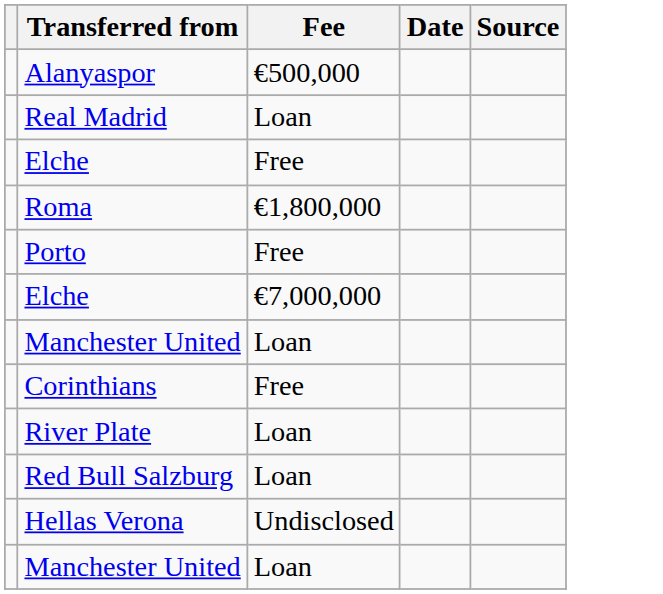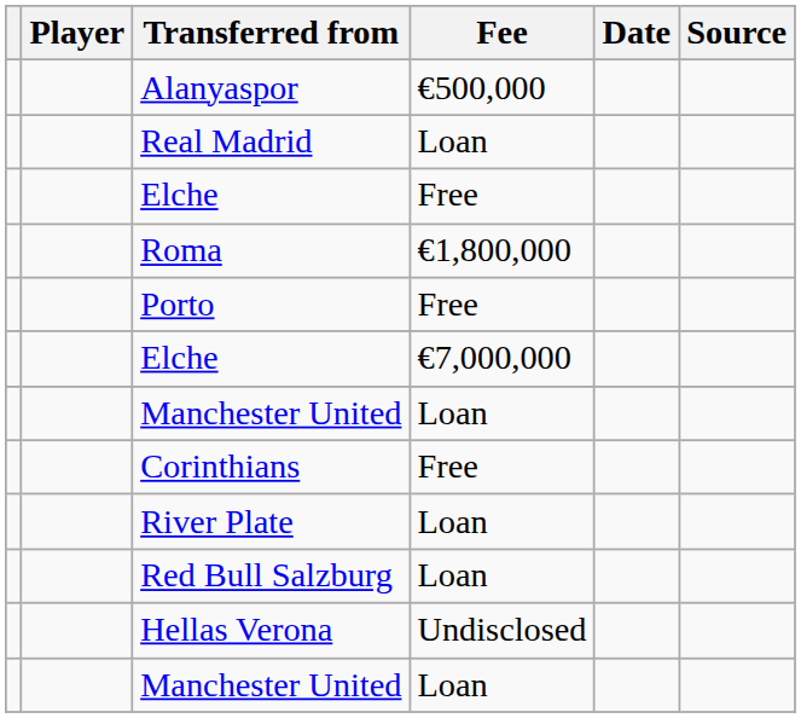 <table class="wikitable plainrowheaders sortable">
 <tr>
 <th></th>
+<th scope="col">Player</th>
 <th>Transferred from</th>
 <th style="width: 65px;">Fee</th>
 <th scope="col">Date</th>
 <th scope="col">Source</th>
 </tr>
 <tr>
 <td align="center"></td>
+<td></td>
 <td> <a href='#'>Alanyaspor</a></td>
 <td>€500,000</td>
 <td></td>
 <td></td>
 </tr>
 <tr>
 <td align="center"></td>
+<td></td>
 <td> <a href='#'>Real Madrid</a></td>
 <td>Loan</td>
 <td></td>
 <td></td>
 </tr>
 <tr>
 <td align="center"></td>
+<td></td>
 <td> <a href='#'>Elche</a></td>
 <td>Free</td>
 <td></td>
 <td></td>
 </tr>
 <tr>
 <td align="center"></td>
+<td></td>
 <td> <a href='#'>Roma</a></td>
 <td>€1,800,000</td>
 <td></td>
 <td></td>
 </tr>
 <tr>
 <td align="center"></td>
+<td></td>
 <td> <a href='#'>Porto</a></td>
 <td>Free</td>
 <td></td>
 <td></td>
 </tr>
 <tr>
 <td align="center"></td>
+<td></td>
 <td> <a href='#'>Elche</a></td>
 <td>€7,000,000</td>
 <td></td>
 <td></td>
 </tr>
 <tr>
 <td align="center"></td>
+<td></td>
 <td> <a href='#'>Manchester United</a></td>
 <td>Loan</td>
 <td></td>
 <td></td>
 </tr>
 <tr>
 <td align="center"></td>
+<td></td>
 <td> <a href='#'>Corinthians</a></td>
 <td>Free</td>
 <td></td>
 <td></td>
 </tr>
 <tr>
 <td align="center"></td>
+<td></td>
 <td> <a href='#'>River Plate</a></td>
 <td>Loan</td>
 <td></td>
 <td></td>
 </tr>
 <tr>
 <td align="center"></td>
+<td></td>
 <td> <a href='#'>Red Bull Salzburg</a></td>
 <td>Loan</td>
 <td></td>
 <td></td>
 </tr>
 <tr>
 <td align="center"></td>
+<td></td>
 <td> <a href='#'>Hellas Verona</a></td>
 <td>Undisclosed</td>
 <td></td>
 <td></td>
 </tr>
 <tr>
 <td align="center"></td>
+<td></td>
 <td> <a href='#'>Manchester United</a></td>
 <td>Loan</td>
 <td></td>
 <td></td>
 </tr>
 </table>
